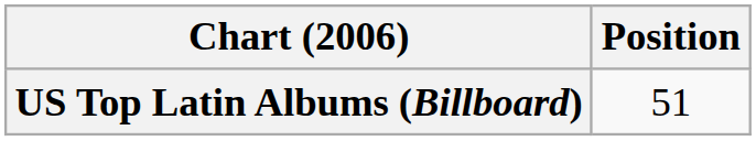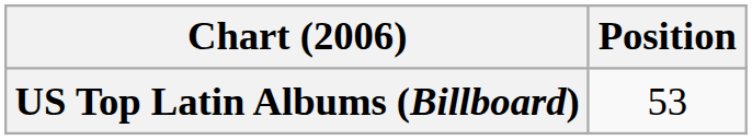 <table class="wikitable plainrowheaders" style="text-align:center">
 <tr>
 <th scope="col">Chart (2006)</th>
 <th scope="col">Position</th>
 </tr>
 <tr>
 <th scope="row">US Top Latin Albums (<em>Billboard</em>)</th>
-<td>51</td>
+<td>53</td>
 </tr>
 </table>
